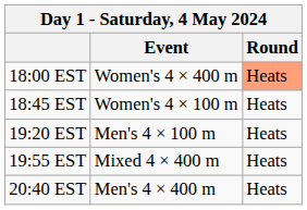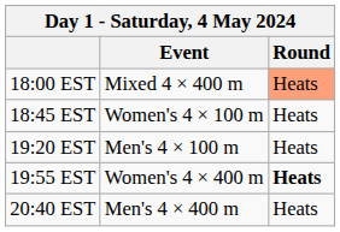 <table class="wikitable World Athletics Relays schedule">
 <tr>
 <th colspan="6">Day 1 - Saturday, 4 May 2024</th>
 </tr>
 <tr>
 <th></th>
 <th>Event</th>
 <th colspan="2">Round</th>
 </tr>
 <tr>
 <td>18:00 EST</td>
-<td>Women's 4 × 400 m</td>
+<td>Mixed 4 × 400 m</td>
 <td style="background: lightsalmon;">Heats</td>
 </tr>
 <tr>
 <td>18:45 EST</td>
 <td>Women's 4 × 100 m</td>
 <td>Heats</td>
 </tr>
 <tr>
 <td>19:20 EST</td>
 <td>Men's 4 × 100 m</td>
 <td>Heats</td>
 </tr>
 <tr>
 <td>19:55 EST</td>
-<td>Mixed 4 × 400 m</td>
-<td>Heats</td>
+<td>Women's 4 × 400 m</td>
+<td><strong>Heats</strong></td>
 </tr>
 <tr>
 <td>20:40 EST</td>
 <td>Men's 4 × 400 m</td>
 <td>Heats</td>
 </tr>
 </table>
